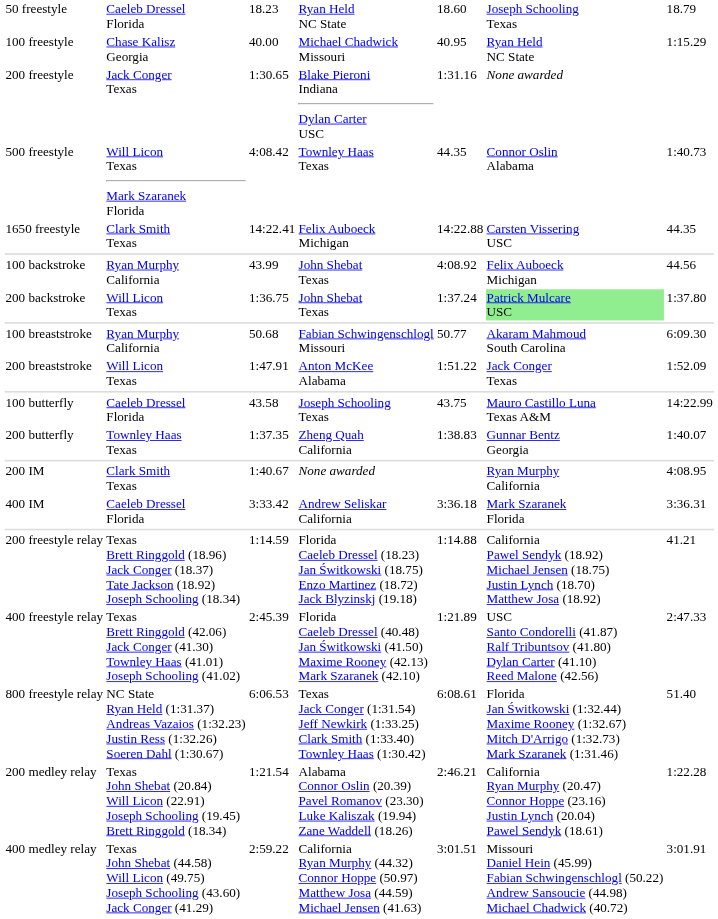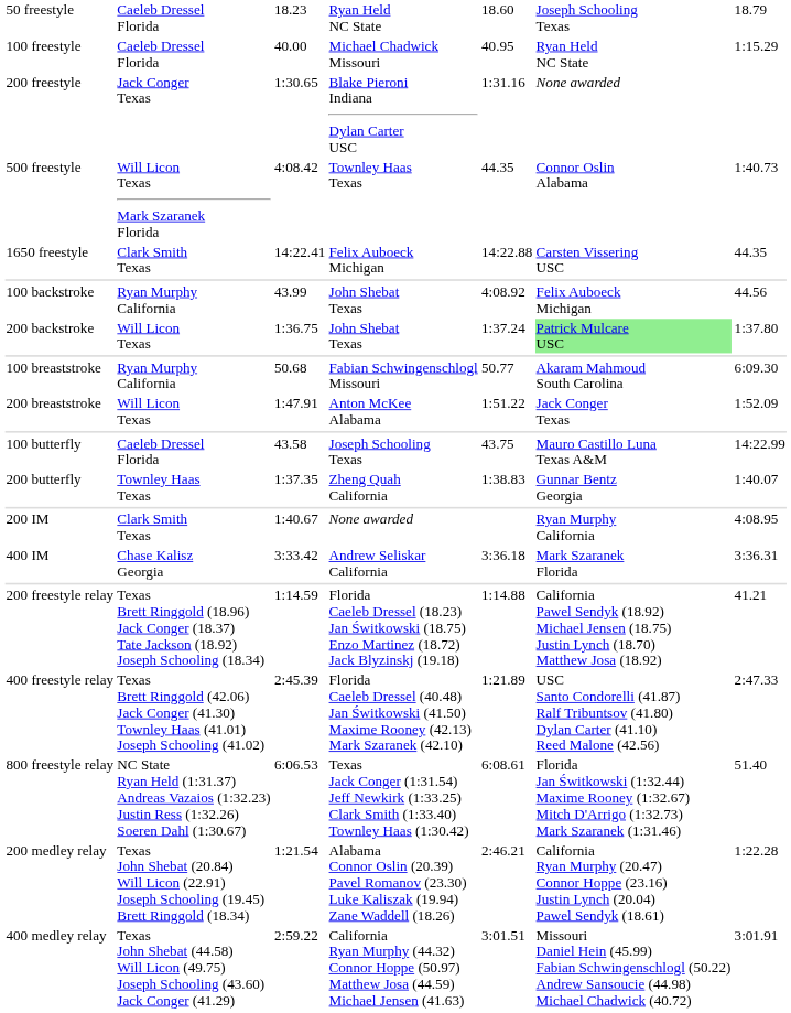 <table>
 <tr valign="top">
 <td>50 freestyle</td>
 <td><a href='#'>Caeleb Dressel</a> <br> Florida</td>
 <td>18.23</td>
 <td><a href='#'>Ryan Held</a><br> NC State</td>
 <td>18.60</td>
 <td><a href='#'>Joseph Schooling</a> <br> Texas</td>
 <td>18.79</td>
 </tr>
 <tr valign="top">
 <td>100 freestyle</td>
-<td><a href='#'>Chase Kalisz</a> <br> Georgia</td>
+<td><a href='#'>Caeleb Dressel</a> <br> Florida</td>
 <td>40.00</td>
 <td><a href='#'>Michael Chadwick</a> <br> Missouri</td>
 <td>40.95</td>
 <td><a href='#'>Ryan Held</a><br> NC State</td>
 <td>1:15.29</td>
 </tr>
 <tr valign="top">
 <td>200 freestyle</td>
 <td><a href='#'>Jack Conger</a><br> Texas</td>
 <td>1:30.65</td>
 <td><a href='#'>Blake Pieroni</a><br> Indiana<hr> <a href='#'>Dylan Carter</a><br> USC</td>
 <td>1:31.16</td>
 <td colspan=2><em>None awarded</em></td>
 </tr>
 <tr valign="top">
 <td>500 freestyle</td>
 <td><a href='#'>Will Licon</a><br> Texas<hr> <a href='#'>Mark Szaranek</a><br> Florida</td>
 <td>4:08.42</td>
 <td><a href='#'>Townley Haas</a><br> Texas</td>
 <td>44.35</td>
 <td><a href='#'>Connor Oslin</a><br> Alabama</td>
 <td>1:40.73</td>
 </tr>
 <tr valign="top">
 <td>1650 freestyle</td>
 <td><a href='#'>Clark Smith</a><br> Texas</td>
 <td>14:22.41</td>
 <td><a href='#'>Felix Auboeck</a> <br> Michigan</td>
 <td>14:22.88</td>
 <td><a href='#'>Carsten Vissering</a><br> USC</td>
 <td>44.35</td>
 </tr>
 <tr bgcolor=#DDDDDD>
 <td colspan=10></td>
 </tr>
 <tr valign="top">
 <td>100 backstroke</td>
 <td><a href='#'>Ryan Murphy</a><br> California</td>
 <td>43.99</td>
 <td><a href='#'>John Shebat</a><br> Texas</td>
 <td>4:08.92</td>
 <td><a href='#'>Felix Auboeck</a> <br> Michigan</td>
 <td>44.56</td>
 </tr>
 <tr valign="top">
 <td>200 backstroke</td>
 <td><a href='#'>Will Licon</a><br> Texas</td>
 <td>1:36.75</td>
 <td><a href='#'>John Shebat</a><br> Texas</td>
 <td>1:37.24</td>
 <td style="background: lightgreen;"><a href='#'>Patrick Mulcare</a><br> USC</td>
 <td>1:37.80</td>
 </tr>
 <tr bgcolor=#DDDDDD>
 <td colspan=10></td>
 </tr>
 <tr valign="top">
 <td>100 breaststroke</td>
 <td><a href='#'>Ryan Murphy</a><br> California</td>
 <td>50.68</td>
 <td><a href='#'>Fabian Schwingenschlogl</a><br> Missouri</td>
 <td>50.77</td>
 <td><a href='#'>Akaram Mahmoud</a><br> South Carolina</td>
 <td>6:09.30</td>
 </tr>
 <tr valign="top">
 <td>200 breaststroke</td>
 <td><a href='#'>Will Licon</a><br> Texas</td>
 <td>1:47.91</td>
 <td><a href='#'>Anton McKee</a><br> Alabama</td>
 <td>1:51.22</td>
 <td><a href='#'>Jack Conger</a><br> Texas</td>
 <td>1:52.09</td>
 </tr>
 <tr bgcolor=#DDDDDD>
 <td colspan=10></td>
 </tr>
 <tr valign="top">
 <td>100 butterfly</td>
 <td><a href='#'>Caeleb Dressel</a><br> Florida</td>
 <td>43.58</td>
 <td><a href='#'>Joseph Schooling</a><br> Texas</td>
 <td>43.75</td>
 <td><a href='#'>Mauro Castillo Luna</a><br> Texas A&M</td>
 <td>14:22.99</td>
 </tr>
 <tr valign="top">
 <td>200 butterfly</td>
 <td><a href='#'>Townley Haas</a><br> Texas</td>
 <td>1:37.35</td>
 <td><a href='#'>Zheng Quah</a><br> California</td>
 <td>1:38.83</td>
 <td><a href='#'>Gunnar Bentz</a><br> Georgia</td>
 <td>1:40.07</td>
 </tr>
 <tr bgcolor=#DDDDDD>
 <td colspan=10></td>
 </tr>
 <tr valign="top">
 <td>200 IM</td>
 <td><a href='#'>Clark Smith</a><br> Texas</td>
 <td>1:40.67</td>
 <td colspan=2><em>None awarded</em></td>
 <td><a href='#'>Ryan Murphy</a><br> California</td>
 <td>4:08.95</td>
 </tr>
 <tr valign="top">
 <td>400 IM</td>
-<td><a href='#'>Caeleb Dressel</a> <br> Florida</td>
+<td><a href='#'>Chase Kalisz</a> <br> Georgia</td>
 <td>3:33.42</td>
 <td><a href='#'>Andrew Seliskar</a> <br> California</td>
 <td>3:36.18</td>
 <td><a href='#'>Mark Szaranek</a><br> Florida</td>
 <td>3:36.31</td>
 </tr>
 <tr bgcolor=#DDDDDD>
 <td colspan=10></td>
 </tr>
 <tr valign="top">
 <td>200 freestyle relay</td>
 <td>Texas<br><a href='#'>Brett Ringgold</a> (18.96)<br><a href='#'>Jack Conger</a> (18.37)<br><a href='#'>Tate Jackson</a> (18.92)<br><a href='#'>Joseph Schooling</a> (18.34)</td>
 <td>1:14.59</td>
 <td>Florida<br><a href='#'>Caeleb Dressel</a> (18.23)<br><a href='#'>Jan Świtkowski</a> (18.75)<br><a href='#'>Enzo Martinez</a> (18.72)<br><a href='#'>Jack Blyzinskj</a> (19.18)</td>
 <td>1:14.88</td>
 <td>California<br><a href='#'>Pawel Sendyk</a> (18.92)<br><a href='#'>Michael Jensen</a> (18.75)<br><a href='#'>Justin Lynch</a> (18.70)<br><a href='#'>Matthew Josa</a> (18.92)</td>
 <td>41.21</td>
 </tr>
 <tr valign="top">
 <td>400 freestyle relay</td>
 <td>Texas<br><a href='#'>Brett Ringgold</a> (42.06)<br><a href='#'>Jack Conger</a> (41.30)<br><a href='#'>Townley Haas</a> (41.01)<br><a href='#'>Joseph Schooling</a> (41.02)</td>
 <td>2:45.39</td>
 <td>Florida<br><a href='#'>Caeleb Dressel</a> (40.48)<br><a href='#'>Jan Świtkowski</a> (41.50)<br><a href='#'>Maxime Rooney</a> (42.13)<br><a href='#'>Mark Szaranek</a> (42.10)</td>
 <td>1:21.89</td>
 <td>USC<br><a href='#'>Santo Condorelli</a> (41.87)<br><a href='#'>Ralf Tribuntsov</a> (41.80)<br><a href='#'>Dylan Carter</a> (41.10)<br><a href='#'>Reed Malone</a> (42.56)</td>
 <td>2:47.33</td>
 </tr>
 <tr valign="top">
 <td>800 freestyle relay</td>
 <td>NC State<br><a href='#'>Ryan Held</a> (1:31.37)<br><a href='#'>Andreas Vazaios</a> (1:32.23)<br><a href='#'>Justin Ress</a> (1:32.26)<br><a href='#'>Soeren Dahl</a> (1:30.67)</td>
 <td>6:06.53</td>
 <td>Texas<br><a href='#'>Jack Conger</a> (1:31.54)<br><a href='#'>Jeff Newkirk</a> (1:33.25)<br><a href='#'>Clark Smith</a> (1:33.40)<br><a href='#'>Townley Haas</a> (1:30.42)</td>
 <td>6:08.61</td>
 <td>Florida<br><a href='#'>Jan Świtkowski</a> (1:32.44)<br><a href='#'>Maxime Rooney</a> (1:32.67)<br><a href='#'>Mitch D'Arrigo</a> (1:32.73)<br><a href='#'>Mark Szaranek</a> (1:31.46)</td>
 <td>51.40</td>
 </tr>
 <tr valign="top">
 <td>200 medley relay</td>
 <td>Texas<br><a href='#'>John Shebat</a> (20.84)<br><a href='#'>Will Licon</a> (22.91)<br><a href='#'>Joseph Schooling</a> (19.45)<br><a href='#'>Brett Ringgold</a> (18.34)</td>
 <td>1:21.54</td>
 <td>Alabama<br><a href='#'>Connor Oslin</a> (20.39)<br><a href='#'>Pavel Romanov</a> (23.30)<br><a href='#'>Luke Kaliszak</a> (19.94)<br><a href='#'>Zane Waddell</a> (18.26)</td>
 <td>2:46.21</td>
 <td>California<br><a href='#'>Ryan Murphy</a> (20.47)<br><a href='#'>Connor Hoppe</a> (23.16)<br><a href='#'>Justin Lynch</a> (20.04)<br><a href='#'>Pawel Sendyk</a> (18.61)</td>
 <td>1:22.28</td>
 </tr>
 <tr valign="top">
 <td>400 medley relay</td>
 <td>Texas<br><a href='#'>John Shebat</a> (44.58)<br><a href='#'>Will Licon</a> (49.75)<br><a href='#'>Joseph Schooling</a> (43.60)<br><a href='#'>Jack Conger</a> (41.29)</td>
 <td>2:59.22</td>
 <td>California<br><a href='#'>Ryan Murphy</a> (44.32)<br><a href='#'>Connor Hoppe</a> (50.97)<br><a href='#'>Matthew Josa</a> (44.59)<br><a href='#'>Michael Jensen</a> (41.63)</td>
 <td>3:01.51</td>
 <td>Missouri<br><a href='#'>Daniel Hein</a> (45.99)<br><a href='#'>Fabian Schwingenschlogl</a> (50.22)<br><a href='#'>Andrew Sansoucie</a> (44.98)<br> <a href='#'>Michael Chadwick</a> (40.72)</td>
 <td>3:01.91</td>
 </tr>
 </table>
